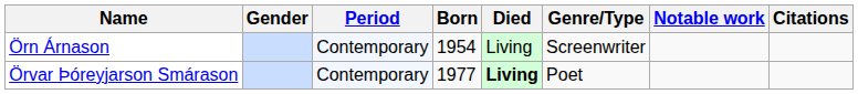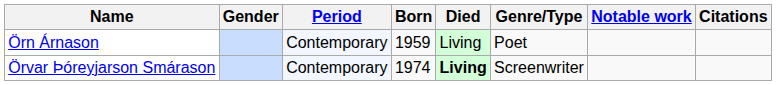 <table class="wikitable sortable sort-under" summary="The first column lists the names, starting with given name, then surname. The next column gives the gender. The next three columns give details on when the individual lived, then the specialisation of the individual, with a notable work and citations following.">
 <tr>
 <th scope="col">Name</th>
 <th scope="col">Gender</th>
 <th scope="col" class="unsortable"><a href='#'>Period</a></th>
 <th scope="col">Born</th>
 <th scope="col">Died</th>
 <th scope="col" class="unsortable" abbr="type">Genre/Type</th>
 <th class="unsortable" scope="col"><a href='#'>Notable work</a></th>
 <th scope="col" class="unsortable">Citations</th>
 </tr>
 <tr>
 <td style="background:white"><a href='#'>Örn Árnason</a></td>
 <td style="background:#c9ddff"></td>
 <td style="background:#f2f7ff">Contemporary</td>
-<td>1954</td>
+<td>1959</td>
 <td style="background:#d3ffd8">Living</td>
-<td>Screenwriter</td>
+<td>Poet</td>
 <td></td>
 <td></td>
 </tr>
 <tr>
 <td style="background:white"><a href='#'>Örvar Þóreyjarson Smárason</a></td>
 <td style="background:#c9ddff"></td>
 <td style="background:#f2f7ff">Contemporary</td>
-<td>1977</td>
+<td>1974</td>
 <td style="background:#d3ffd8"><strong>Living</strong></td>
-<td>Poet</td>
+<td>Screenwriter</td>
 <td></td>
 <td></td>
 </tr>
 </table>
